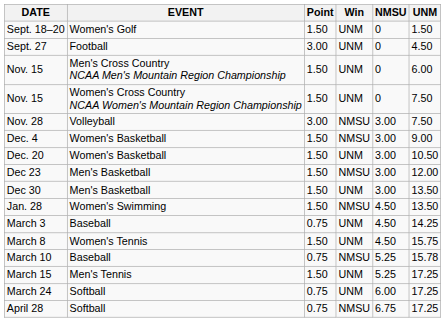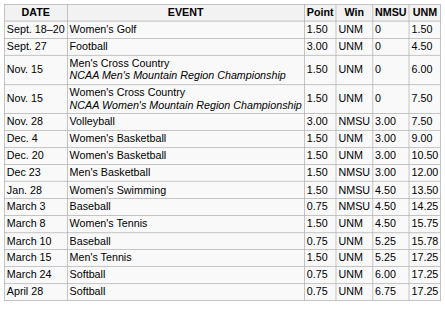 <table class="wikitable">
 <tr>
 <th>DATE</th>
 <th>EVENT</th>
 <th>Point</th>
 <th>Win</th>
 <th>NMSU</th>
 <th>UNM</th>
 </tr>
 <tr>
 <td>Sept. 18–20</td>
 <td>Women's Golf</td>
 <td>1.50</td>
 <td>UNM</td>
 <td>0</td>
 <td>1.50</td>
 </tr>
 <tr>
 <td>Sept. 27</td>
 <td>Football</td>
 <td>3.00</td>
 <td>UNM</td>
 <td>0</td>
 <td>4.50</td>
 </tr>
 <tr>
 <td>Nov. 15</td>
 <td>Men's Cross Country<br><em>NCAA Men's Mountain Region Championship</em></td>
 <td>1.50</td>
 <td>UNM</td>
 <td>0</td>
 <td>6.00</td>
 </tr>
 <tr>
 <td>Nov. 15</td>
 <td>Women's Cross Country<br><em>NCAA Women's Mountain Region Championship</em></td>
 <td>1.50</td>
 <td>UNM</td>
 <td>0</td>
 <td>7.50</td>
 </tr>
 <tr>
 <td>Nov. 28</td>
 <td>Volleyball</td>
 <td>3.00</td>
 <td>NMSU</td>
 <td>3.00</td>
 <td>7.50</td>
 </tr>
 <tr>
 <td>Dec. 4</td>
 <td>Women's Basketball</td>
 <td>1.50</td>
-<td>NMSU</td>
+<td>UNM</td>
 <td>3.00</td>
 <td>9.00</td>
 </tr>
 <tr>
 <td>Dec. 20</td>
 <td>Women's Basketball</td>
 <td>1.50</td>
 <td>UNM</td>
 <td>3.00</td>
 <td>10.50</td>
 </tr>
 <tr>
 <td>Dec 23</td>
 <td>Men's Basketball</td>
 <td>1.50</td>
 <td>NMSU</td>
 <td>3.00</td>
 <td>12.00</td>
 </tr>
 <tr>
-<td>Dec 30</td>
-<td>Men's Basketball</td>
-<td>1.50</td>
-<td>UNM</td>
-<td>3.00</td>
-<td>13.50</td>
-</tr>
-<tr>
 <td>Jan. 28</td>
 <td>Women's Swimming</td>
 <td>1.50</td>
 <td>NMSU</td>
 <td>4.50</td>
 <td>13.50</td>
 </tr>
 <tr>
 <td>March 3</td>
 <td>Baseball</td>
 <td>0.75</td>
-<td>UNM</td>
+<td>NMSU</td>
 <td>4.50</td>
 <td>14.25</td>
 </tr>
 <tr>
 <td>March 8</td>
 <td>Women's Tennis</td>
 <td>1.50</td>
 <td>UNM</td>
 <td>4.50</td>
 <td>15.75</td>
 </tr>
 <tr>
 <td>March 10</td>
 <td>Baseball</td>
 <td>0.75</td>
-<td>NMSU</td>
+<td>UNM</td>
 <td>5.25</td>
 <td>15.78</td>
 </tr>
 <tr>
 <td>March 15</td>
 <td>Men's Tennis</td>
 <td>1.50</td>
 <td>UNM</td>
 <td>5.25</td>
 <td>17.25</td>
 </tr>
 <tr>
 <td>March 24</td>
 <td>Softball</td>
 <td>0.75</td>
 <td>UNM</td>
 <td>6.00</td>
 <td>17.25</td>
 </tr>
 <tr>
 <td>April 28</td>
 <td>Softball</td>
 <td>0.75</td>
-<td>NMSU</td>
+<td>UNM</td>
 <td>6.75</td>
 <td>17.25</td>
 </tr>
 </table>
